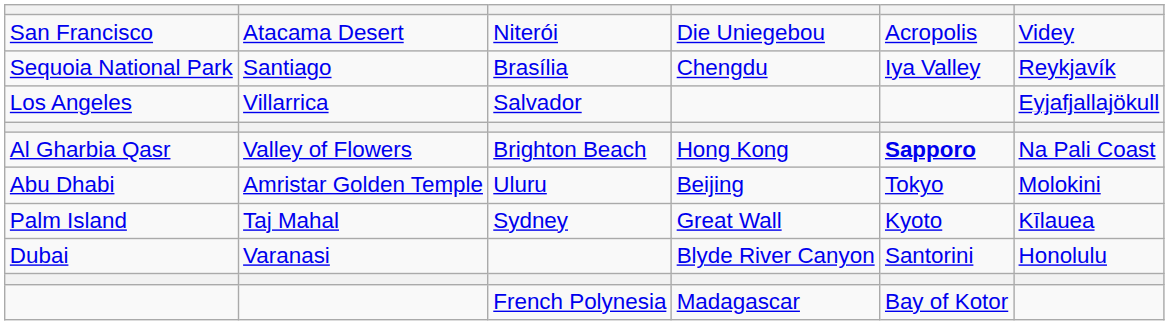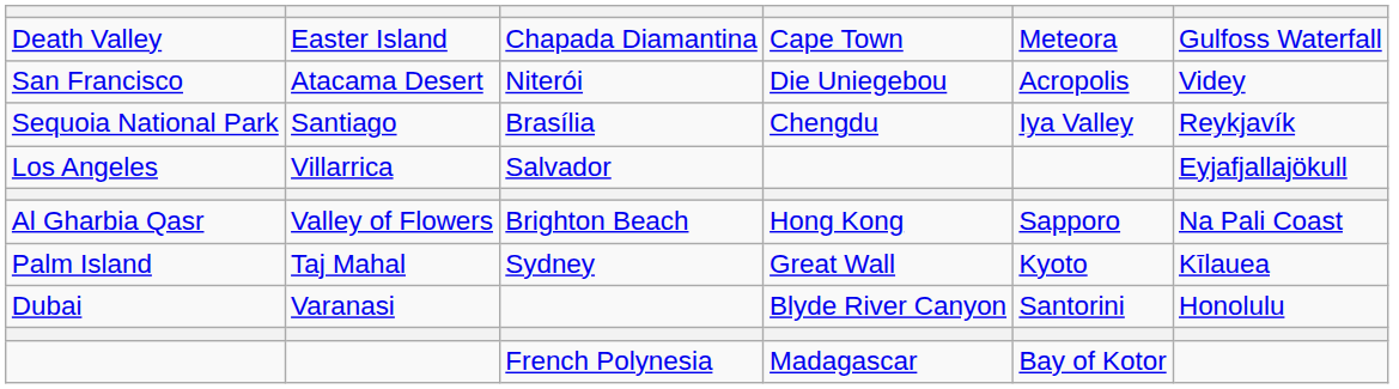 <table class="wikitable">
 <tr>
 <th></th>
 <th></th>
 <th></th>
 <th></th>
 <th></th>
 <th></th>
+</tr>
+<tr>
+<td><a href='#'>Death Valley</a></td>
+<td><a href='#'>Easter Island</a></td>
+<td><a href='#'>Chapada Diamantina</a></td>
+<td><a href='#'>Cape Town</a></td>
+<td><a href='#'>Meteora</a></td>
+<td><a href='#'>Gulfoss Waterfall</a></td>
 </tr>
 <tr>
 <td><a href='#'>San Francisco</a></td>
 <td><a href='#'>Atacama Desert</a></td>
 <td><a href='#'>Niterói</a></td>
 <td><a href='#'>Die Uniegebou</a></td>
 <td><a href='#'>Acropolis</a></td>
 <td><a href='#'>Videy</a></td>
 </tr>
 <tr>
 <td><a href='#'>Sequoia National Park</a></td>
 <td><a href='#'>Santiago</a></td>
 <td><a href='#'>Brasília</a></td>
 <td><a href='#'>Chengdu</a></td>
 <td><a href='#'>Iya Valley</a></td>
 <td><a href='#'>Reykjavík</a></td>
 </tr>
 <tr>
 <td><a href='#'>Los Angeles</a></td>
 <td><a href='#'>Villarrica</a></td>
 <td><a href='#'>Salvador</a></td>
 <td></td>
 <td></td>
 <td><a href='#'>Eyjafjallajökull</a></td>
 </tr>
 <tr>
 <th></th>
 <th></th>
 <th></th>
 <th></th>
 <th></th>
 <th></th>
 </tr>
 <tr>
 <td><a href='#'>Al Gharbia Qasr</a></td>
 <td><a href='#'>Valley of Flowers</a></td>
 <td><a href='#'>Brighton Beach</a></td>
 <td><a href='#'>Hong Kong</a></td>
-<td><strong><a href='#'>Sapporo</a></strong></td>
+<td><a href='#'>Sapporo</a></td>
 <td><a href='#'>Na Pali Coast</a></td>
-</tr>
-<tr>
-<td><a href='#'>Abu Dhabi</a></td>
-<td><a href='#'>Amristar Golden Temple</a></td>
-<td><a href='#'>Uluru</a></td>
-<td><a href='#'>Beijing</a></td>
-<td><a href='#'>Tokyo</a></td>
-<td><a href='#'>Molokini</a></td>
 </tr>
 <tr>
 <td><a href='#'>Palm Island</a></td>
 <td><a href='#'>Taj Mahal</a></td>
 <td><a href='#'>Sydney</a></td>
 <td><a href='#'>Great Wall</a></td>
 <td><a href='#'>Kyoto</a></td>
 <td><a href='#'>Kīlauea</a></td>
 </tr>
 <tr>
 <td><a href='#'>Dubai</a></td>
 <td><a href='#'>Varanasi</a></td>
 <td></td>
 <td><a href='#'>Blyde River Canyon</a></td>
 <td><a href='#'>Santorini</a></td>
 <td><a href='#'>Honolulu</a></td>
 </tr>
 <tr>
 <th></th>
 <th></th>
 <th></th>
 <th></th>
 <th></th>
 <th></th>
 </tr>
 <tr>
 <td></td>
 <td></td>
 <td><a href='#'>French Polynesia</a></td>
 <td><a href='#'>Madagascar</a></td>
 <td><a href='#'>Bay of Kotor</a></td>
 <td></td>
 </tr>
 </table>
